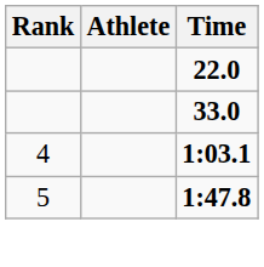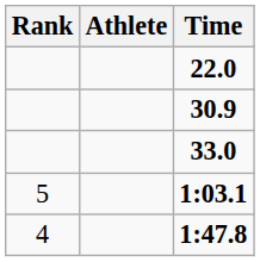 <table class=wikitable style="text-align:center;">
 <tr>
 <th>Rank</th>
 <th>Athlete</th>
 <th>Time</th>
 </tr>
 <tr>
 <td></td>
 <td align=left></td>
 <td><strong>22.0</strong></td>
 </tr>
 <tr>
 <td></td>
 <td align=left></td>
+<td><strong>30.9</strong></td>
+</tr>
+<tr>
+<td></td>
+<td align=left></td>
 <td><strong>33.0</strong></td>
+</tr>
+<tr>
+<td>5</td>
+<td align=left></td>
+<td><strong>1:03.1</strong></td>
 </tr>
 <tr>
 <td>4</td>
 <td align=left></td>
-<td><strong>1:03.1</strong></td>
-</tr>
-<tr>
-<td>5</td>
-<td align=left></td>
 <td><strong>1:47.8</strong></td>
 </tr>
 </table>
